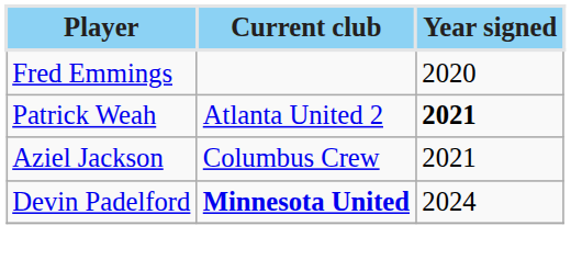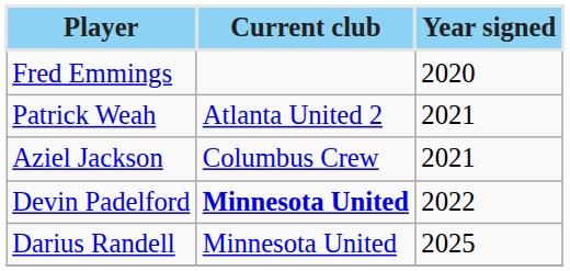 <table class="wikitable" style="text-align:center">
 <tr>
 <th style="background:#8CD2F4; color:#231F20; border:2px solid #E4E5E6;">Player</th>
 <th style="background:#8CD2F4; color:#231F20; border:2px solid #E4E5E6;">Current club</th>
 <th style="background:#8CD2F4; color:#231F20; border:2px solid #E4E5E6;">Year signed</th>
 </tr>
 <tr>
 <td align=left> <a href='#'>Fred Emmings</a></td>
 <td align=left></td>
 <td align=left>2020</td>
 </tr>
 <tr>
 <td align=left> <a href='#'>Patrick Weah</a></td>
 <td align=left> <a href='#'>Atlanta United 2</a></td>
-<td align=left><strong>2021</strong></td>
+<td align=left>2021</td>
 </tr>
 <tr>
 <td align=left> <a href='#'>Aziel Jackson</a></td>
 <td align=left> <a href='#'>Columbus Crew</a></td>
 <td align=left>2021</td>
 </tr>
 <tr>
 <td align=left> <a href='#'>Devin Padelford</a></td>
 <td align=left><strong> <a href='#'>Minnesota United</a></strong></td>
-<td align=left>2024</td>
+<td align=left>2022</td>
+</tr>
+<tr>
+<td align=left> <a href='#'>Darius Randell</a></td>
+<td align=left> <a href='#'>Minnesota United</a></td>
+<td align=left>2025</td>
 </tr>
 <tr>
 </tr>
 </table>
